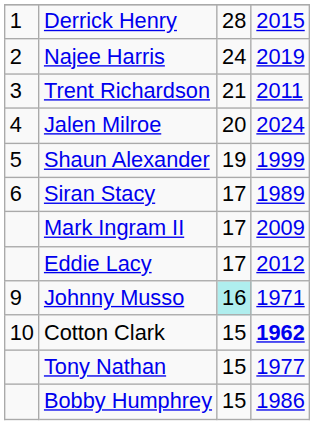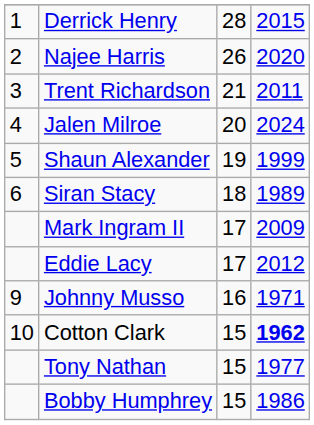 <table class="wikitable">
 <tr>
 </tr>
 <tr>
 <td>1</td>
 <td><a href='#'>Derrick Henry</a></td>
 <td>28</td>
 <td><a href='#'>2015</a></td>
 </tr>
 <tr>
 <td>2</td>
 <td><a href='#'>Najee Harris</a></td>
-<td>24</td>
-<td><a href='#'>2019</a></td>
+<td>26</td>
+<td><a href='#'>2020</a></td>
 </tr>
 <tr>
 <td>3</td>
 <td><a href='#'>Trent Richardson</a></td>
 <td>21</td>
 <td><a href='#'>2011</a></td>
 </tr>
 <tr>
 <td>4</td>
 <td><a href='#'>Jalen Milroe</a></td>
 <td>20</td>
 <td><a href='#'>2024</a></td>
 </tr>
 <tr>
 <td>5</td>
 <td><a href='#'>Shaun Alexander</a></td>
 <td>19</td>
 <td><a href='#'>1999</a></td>
 </tr>
 <tr>
 <td>6</td>
 <td><a href='#'>Siran Stacy</a></td>
-<td>17</td>
+<td>18</td>
 <td><a href='#'>1989</a></td>
 </tr>
 <tr>
 <td></td>
 <td><a href='#'>Mark Ingram II</a></td>
 <td>17</td>
 <td><a href='#'>2009</a></td>
 </tr>
 <tr>
 <td></td>
 <td><a href='#'>Eddie Lacy</a></td>
 <td>17</td>
 <td><a href='#'>2012</a></td>
 </tr>
 <tr>
 <td>9</td>
 <td><a href='#'>Johnny Musso</a></td>
-<td style="background: paleturquoise;">16</td>
+<td>16</td>
 <td><a href='#'>1971</a></td>
 </tr>
 <tr>
 <td>10</td>
 <td>Cotton Clark</td>
 <td>15</td>
 <td><strong><a href='#'>1962</a></strong></td>
 </tr>
 <tr>
 <td></td>
 <td><a href='#'>Tony Nathan</a></td>
 <td>15</td>
 <td><a href='#'>1977</a></td>
 </tr>
 <tr>
 <td></td>
 <td><a href='#'>Bobby Humphrey</a></td>
 <td>15</td>
 <td><a href='#'>1986</a></td>
 </tr>
 </table>
